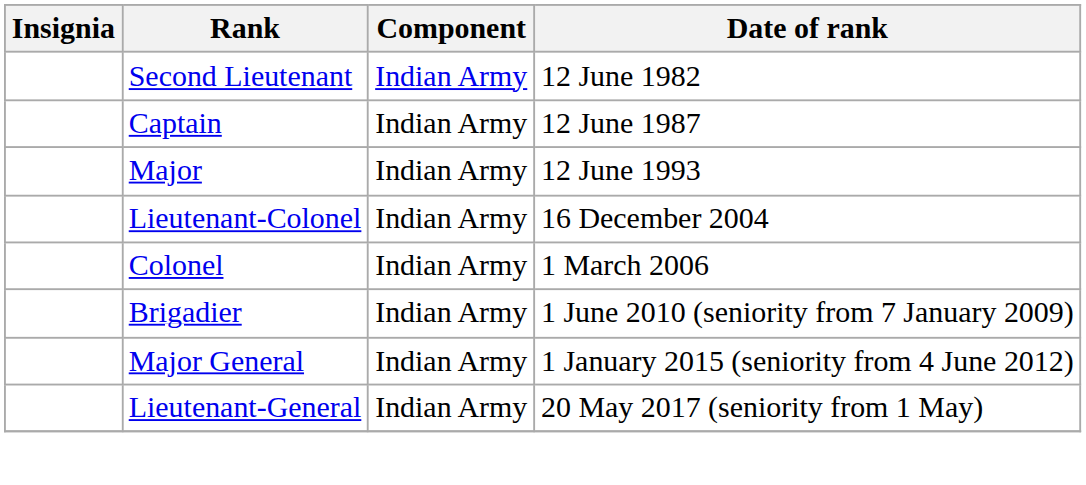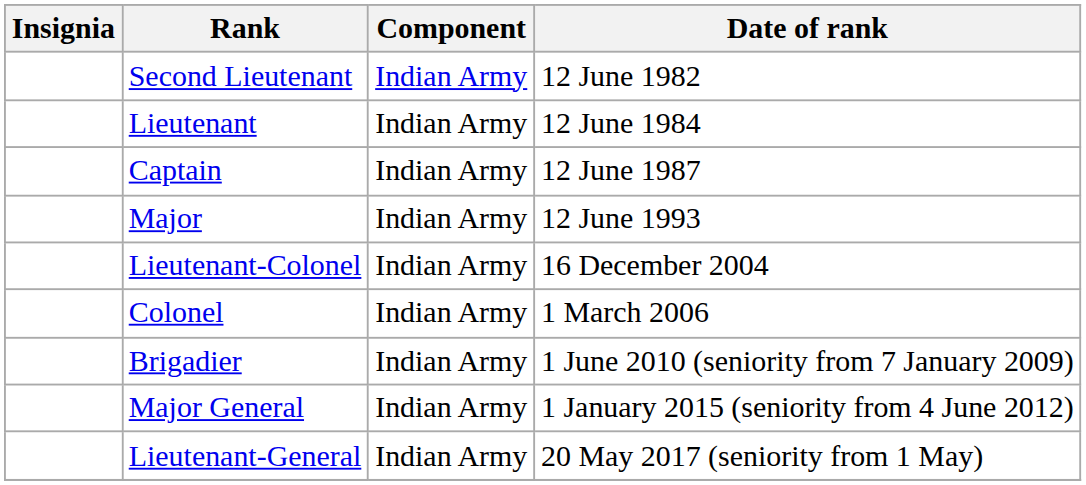 <table class="wikitable" style="background:white">
 <tr>
 <th>Insignia</th>
 <th>Rank</th>
 <th>Component</th>
 <th>Date of rank</th>
 </tr>
 <tr>
 <td align="center"></td>
 <td><a href='#'>Second Lieutenant</a></td>
 <td><a href='#'>Indian Army</a></td>
 <td>12 June 1982</td>
+</tr>
+<tr>
+<td align="center"></td>
+<td><a href='#'>Lieutenant</a></td>
+<td>Indian Army</td>
+<td>12 June 1984</td>
 </tr>
 <tr>
 <td align="center"></td>
 <td><a href='#'>Captain</a></td>
 <td>Indian Army</td>
 <td>12 June 1987</td>
 </tr>
 <tr>
 <td align="center"></td>
 <td><a href='#'>Major</a></td>
 <td>Indian Army</td>
 <td>12 June 1993</td>
 </tr>
 <tr>
 <td align="center"></td>
 <td><a href='#'>Lieutenant-Colonel</a></td>
 <td>Indian Army</td>
 <td>16 December 2004</td>
 </tr>
 <tr>
 <td align="center"></td>
 <td><a href='#'>Colonel</a></td>
 <td>Indian Army</td>
 <td>1 March 2006</td>
 </tr>
 <tr>
 <td align="center"></td>
 <td><a href='#'>Brigadier</a></td>
 <td>Indian Army</td>
 <td>1 June 2010 (seniority from 7 January 2009)</td>
 </tr>
 <tr>
 <td align="center"></td>
 <td><a href='#'>Major General</a></td>
 <td>Indian Army</td>
 <td>1 January 2015 (seniority from 4 June 2012)</td>
 </tr>
 <tr>
 <td align="center"></td>
 <td><a href='#'>Lieutenant-General</a></td>
 <td>Indian Army</td>
 <td>20 May 2017 (seniority from 1 May)</td>
 </tr>
 <tr>
 </tr>
 </table>
